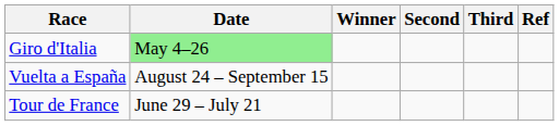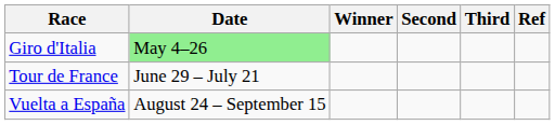 <table class="wikitable">
 <tr>
 <th>Race</th>
 <th>Date</th>
 <th>Winner</th>
 <th>Second</th>
 <th>Third</th>
 <th>Ref</th>
 </tr>
 <tr>
 <td> <a href='#'>Giro d'Italia</a></td>
 <td style="background: lightgreen;">May 4–26</td>
 <td></td>
 <td></td>
 <td></td>
 <td></td>
 </tr>
 <tr>
+<td> <a href='#'>Tour de France</a></td>
+<td>June 29 – July 21</td>
+<td></td>
+<td></td>
+<td></td>
+<td></td>
+</tr>
+<tr>
 <td> <a href='#'>Vuelta a España</a></td>
 <td>August 24 – September 15</td>
 <td></td>
 <td></td>
 <td></td>
 <td></td>
 </tr>
-<tr>
-<td> <a href='#'>Tour de France</a></td>
-<td>June 29 – July 21</td>
-<td></td>
-<td></td>
-<td></td>
-<td></td>
-</tr>
 </table>
